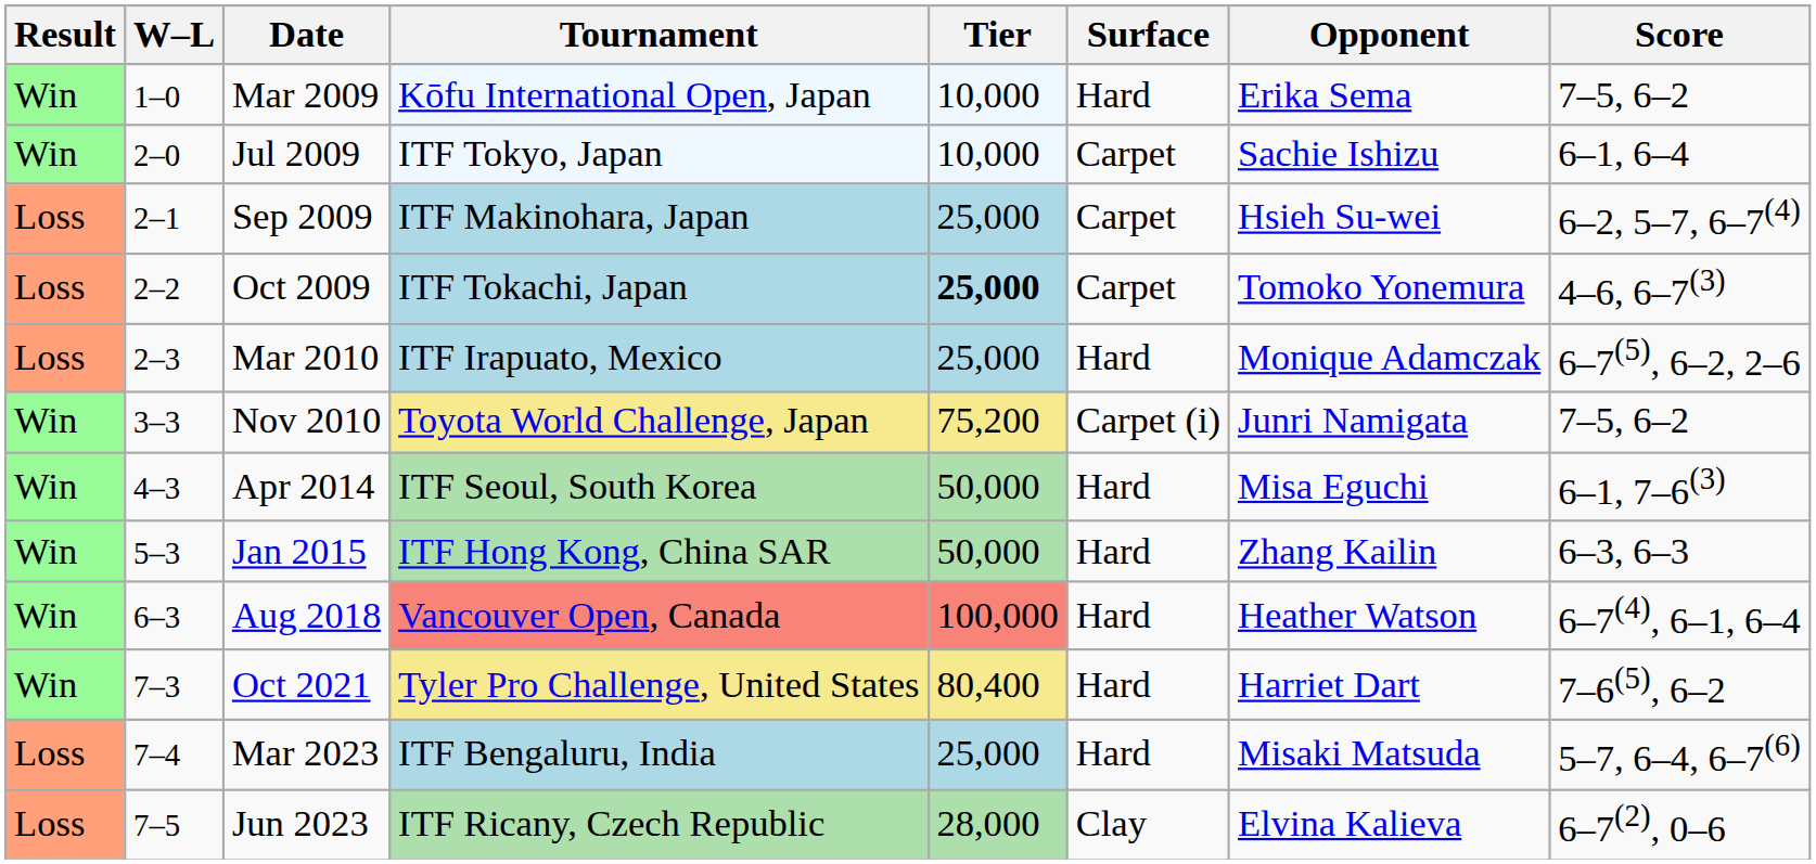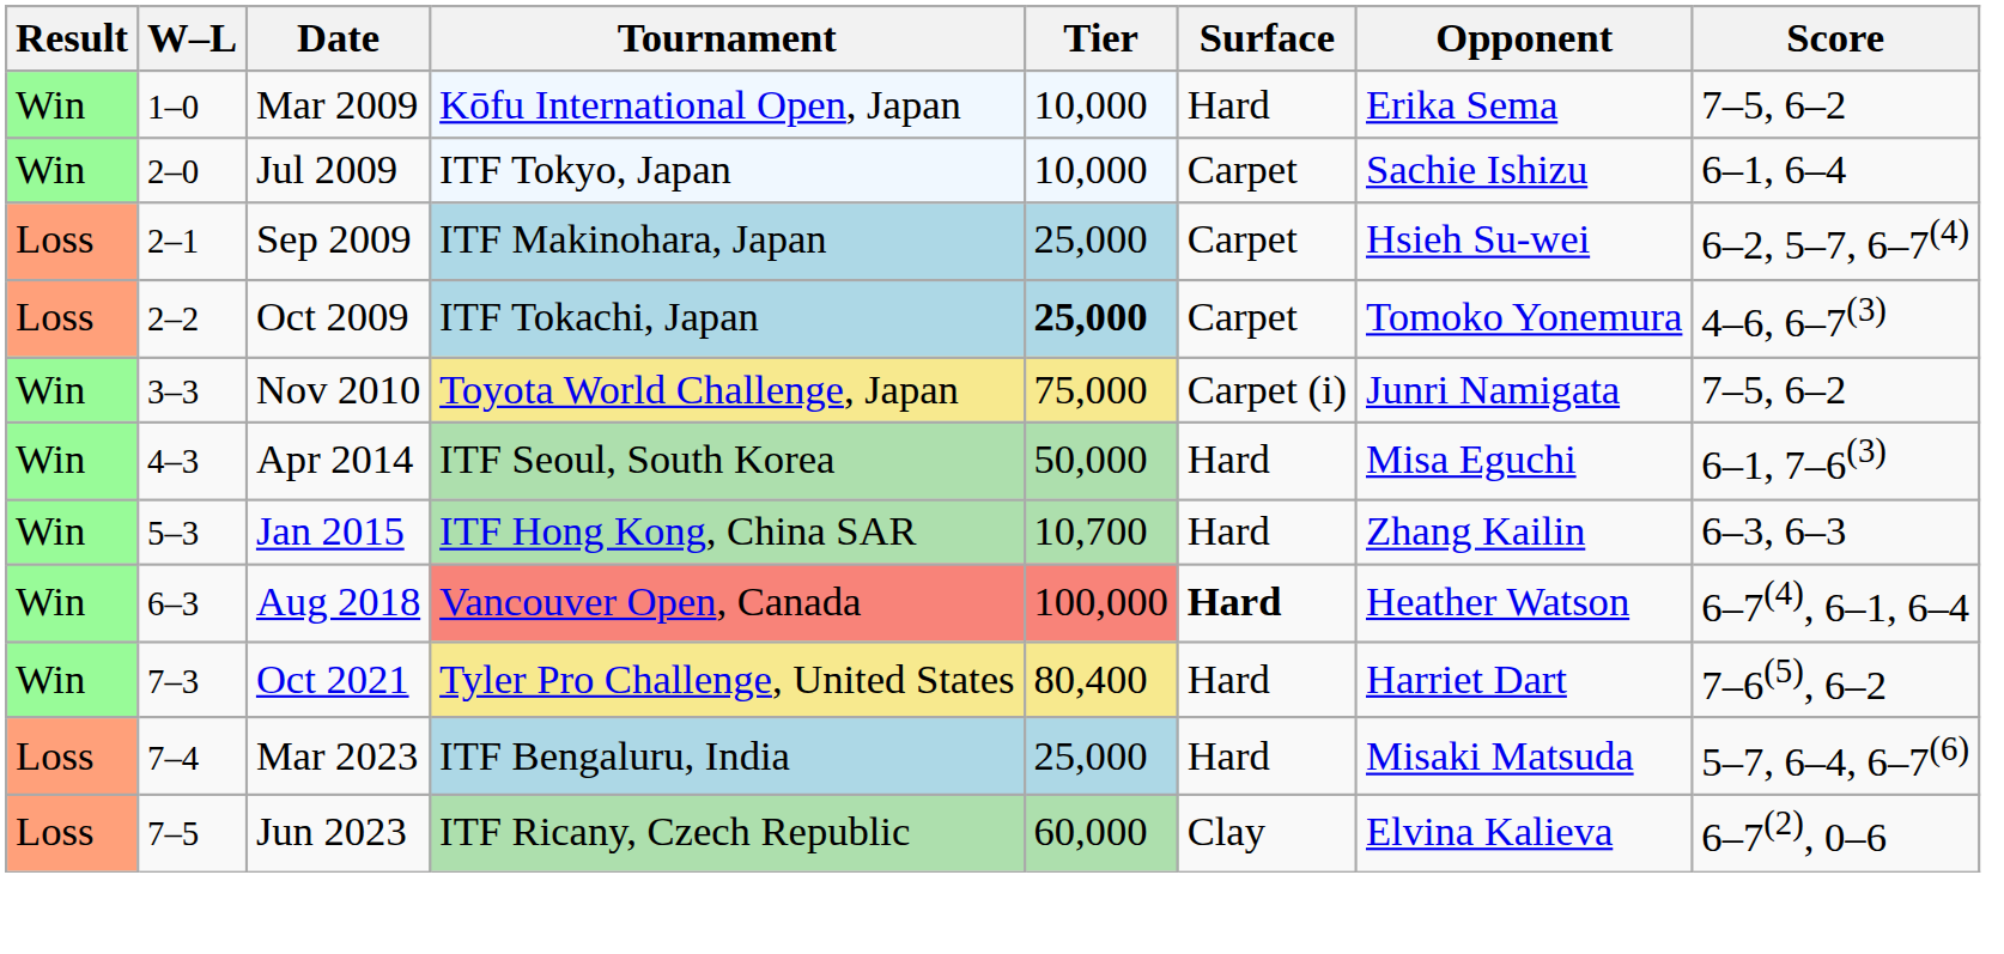 <table class="sortable wikitable">
 <tr>
 <th>Result</th>
 <th class="unsortable">W–L</th>
 <th>Date</th>
 <th>Tournament</th>
 <th>Tier</th>
 <th>Surface</th>
 <th>Opponent</th>
 <th class="unsortable">Score</th>
 </tr>
 <tr>
 <td bgcolor=98FB98>Win</td>
 <td><small>1–0</small></td>
 <td>Mar 2009</td>
 <td style="background:#f0f8ff;"><a href='#'>Kōfu International Open</a>, Japan</td>
 <td style="background:#f0f8ff;">10,000</td>
 <td>Hard</td>
 <td> <a href='#'>Erika Sema</a></td>
 <td>7–5, 6–2</td>
 </tr>
 <tr>
 <td bgcolor=98FB98>Win</td>
 <td><small>2–0</small></td>
 <td>Jul 2009</td>
 <td style="background:#f0f8ff;">ITF Tokyo, Japan</td>
 <td style="background:#f0f8ff;">10,000</td>
 <td>Carpet</td>
 <td> <a href='#'>Sachie Ishizu</a></td>
 <td>6–1, 6–4</td>
 </tr>
 <tr>
 <td bgcolor=FFA07A>Loss</td>
 <td><small>2–1</small></td>
 <td>Sep 2009</td>
 <td style="background:lightblue;">ITF Makinohara, Japan</td>
 <td style="background:lightblue;">25,000</td>
 <td>Carpet</td>
 <td> <a href='#'>Hsieh Su-wei</a></td>
 <td>6–2, 5–7, 6–7<sup>(4)</sup></td>
 </tr>
 <tr>
 <td bgcolor=FFA07A>Loss</td>
 <td><small>2–2</small></td>
 <td>Oct 2009</td>
 <td style="background:lightblue;">ITF Tokachi, Japan</td>
 <td style="background:lightblue;"><strong>25,000</strong></td>
 <td>Carpet</td>
 <td> <a href='#'>Tomoko Yonemura</a></td>
 <td>4–6, 6–7<sup>(3)</sup></td>
 </tr>
 <tr>
-<td bgcolor=FFA07A>Loss</td>
-<td><small>2–3</small></td>
-<td>Mar 2010</td>
-<td style="background:lightblue;">ITF Irapuato, Mexico</td>
-<td style="background:lightblue;">25,000</td>
-<td>Hard</td>
-<td> <a href='#'>Monique Adamczak</a></td>
-<td>6–7<sup>(5)</sup>, 6–2, 2–6</td>
-</tr>
-<tr>
 <td bgcolor=98FB98>Win</td>
 <td><small>3–3</small></td>
 <td>Nov 2010</td>
 <td style="background:#f7e98e;"><a href='#'>Toyota World Challenge</a>, Japan</td>
-<td style="background:#f7e98e;">75,200</td>
+<td style="background:#f7e98e;">75,000</td>
 <td>Carpet (i)</td>
 <td> <a href='#'>Junri Namigata</a></td>
 <td>7–5, 6–2</td>
 </tr>
 <tr>
 <td bgcolor=98FB98>Win</td>
 <td><small>4–3</small></td>
 <td>Apr 2014</td>
 <td style="background:#addfad;">ITF Seoul, South Korea</td>
 <td style="background:#addfad;">50,000</td>
 <td>Hard</td>
 <td> <a href='#'>Misa Eguchi</a></td>
 <td>6–1, 7–6<sup>(3)</sup></td>
 </tr>
 <tr>
 <td bgcolor=98FB98>Win</td>
 <td><small>5–3</small></td>
 <td><a href='#'>Jan 2015</a></td>
 <td style="background:#addfad;"><a href='#'>ITF Hong Kong</a>, China SAR</td>
-<td style="background:#addfad;">50,000</td>
+<td style="background:#addfad;">10,700</td>
 <td>Hard</td>
 <td> <a href='#'>Zhang Kailin</a></td>
 <td>6–3, 6–3</td>
 </tr>
 <tr>
 <td bgcolor=98FB98>Win</td>
 <td><small>6–3</small></td>
 <td><a href='#'>Aug 2018</a></td>
 <td style="background:#f88379;"><a href='#'>Vancouver Open</a>, Canada</td>
 <td style="background:#f88379;">100,000</td>
-<td>Hard</td>
+<td><strong>Hard</strong></td>
 <td> <a href='#'>Heather Watson</a></td>
 <td>6–7<sup>(4)</sup>, 6–1, 6–4</td>
 </tr>
 <tr>
 <td bgcolor=98FB98>Win</td>
 <td><small>7–3</small></td>
 <td><a href='#'>Oct 2021</a></td>
 <td style="background:#f7e98e;"><a href='#'>Tyler Pro Challenge</a>, United States</td>
 <td style="background:#f7e98e;">80,400</td>
 <td>Hard</td>
 <td> <a href='#'>Harriet Dart</a></td>
 <td>7–6<sup>(5)</sup>, 6–2</td>
 </tr>
 <tr>
 <td bgcolor=FFA07A>Loss</td>
 <td><small>7–4</small></td>
 <td>Mar 2023</td>
 <td style="background:lightblue;">ITF Bengaluru, India</td>
 <td style="background:lightblue;">25,000</td>
 <td>Hard</td>
 <td> <a href='#'>Misaki Matsuda</a></td>
 <td>5–7, 6–4, 6–7<sup>(6)</sup></td>
 </tr>
 <tr>
 <td bgcolor=FFA07A>Loss</td>
 <td><small>7–5</small></td>
 <td>Jun 2023</td>
 <td style="background:#addfad;">ITF Ricany, Czech Republic</td>
-<td style="background:#addfad;">28,000</td>
+<td style="background:#addfad;">60,000</td>
 <td>Clay</td>
 <td> <a href='#'>Elvina Kalieva</a></td>
 <td>6–7<sup>(2)</sup>, 0–6</td>
 </tr>
 </table>
